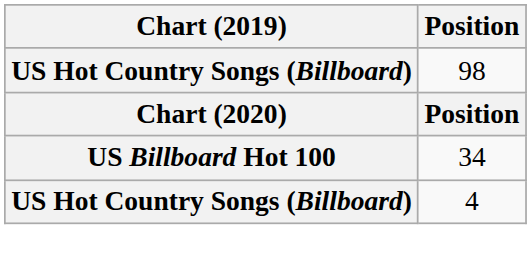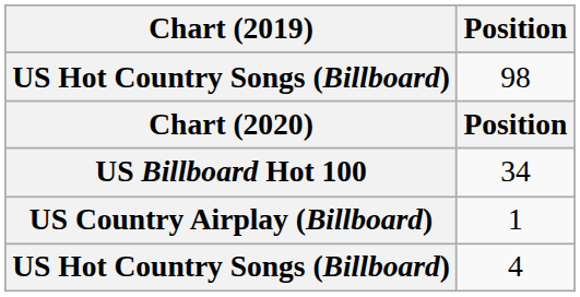 <table class="wikitable plainrowheaders" style="text-align:center">
 <tr>
 <th scope="col">Chart (2019)</th>
 <th scope="col">Position</th>
 </tr>
 <tr>
 <th scope="row">US Hot Country Songs (<em>Billboard</em>)</th>
 <td>98</td>
 </tr>
 <tr>
 <th scope="col">Chart (2020)</th>
 <th scope="col">Position</th>
 </tr>
 <tr>
 <th scope="row">US <em>Billboard</em> Hot 100</th>
 <td>34</td>
 </tr>
 <tr>
+<th scope="row">US Country Airplay (<em>Billboard</em>)</th>
+<td>1</td>
+</tr>
+<tr>
 <th scope="row">US Hot Country Songs (<em>Billboard</em>)</th>
 <td>4</td>
 </tr>
 </table>
